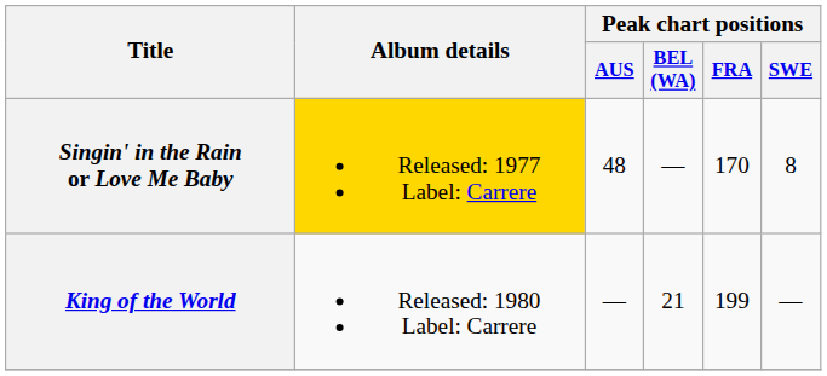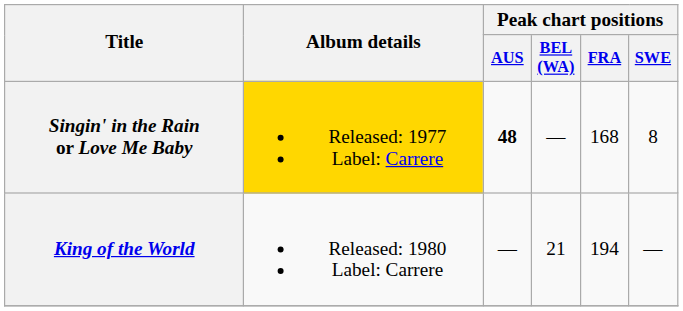 <table class="wikitable plainrowheaders" style="text-align:center;">
 <tr>
 <th rowspan="2" style="width:12em;">Title</th>
 <th rowspan="2" style="width:12em;">Album details</th>
 <th colspan="4">Peak chart positions</th>
 </tr>
 <tr>
 <th scope="col" style="width:2.5em;font-size:85%"><a href='#'>AUS</a><br></th>
 <th scope="col" style="width:2.5em;font-size:85%"><a href='#'>BEL<br>(WA)</a><br></th>
 <th scope="col" style="width:2.5em;font-size:85%"><a href='#'>FRA</a><br></th>
 <th scope="col" style="width:2.5em;font-size:85%"><a href='#'>SWE</a><br></th>
 </tr>
 <tr>
 <th scope="row"><em>Singin' in the Rain</em><br>or <em>Love Me Baby</em></th>
 <td style="background: gold;"><br><ul><li>Released: 1977</li><li>Label: <a href='#'>Carrere</a></li></ul></td>
-<td>48</td>
+<td><strong>48</strong></td>
 <td>—</td>
-<td>170</td>
+<td>168</td>
 <td>8</td>
 </tr>
 <tr>
 <th scope="row"><em><a href='#'>King of the World</a></em></th>
 <td><br><ul><li>Released: 1980</li><li>Label: Carrere</li></ul></td>
 <td>—</td>
 <td>21</td>
-<td>199</td>
+<td>194</td>
 <td>—</td>
 </tr>
 <tr>
 </tr>
 </table>
